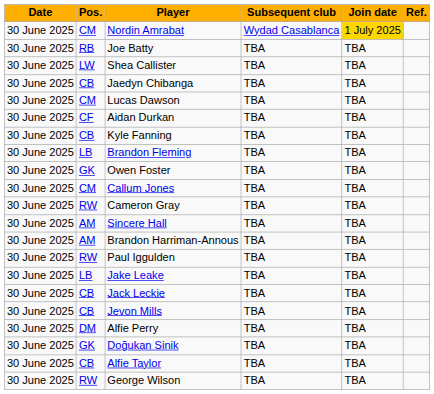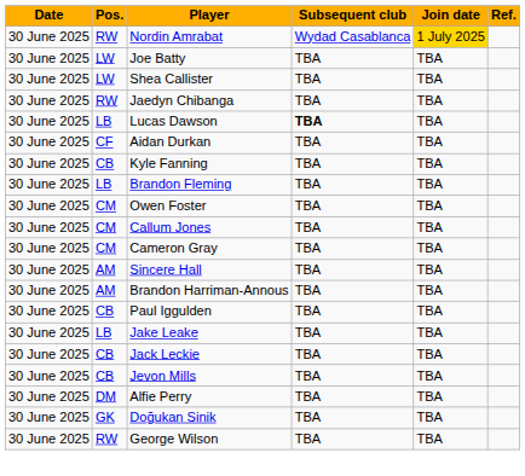 <table class="wikitable plainrowheaders sortable">
 <tr>
 <th style="background:#ffaf00; color:#000000;">Date</th>
 <th style="background:#ffaf00; color:#000000;">Pos.</th>
 <th style="background:#ffaf00; color:#000000;">Player</th>
 <th style="background:#ffaf00; color:#000000;">Subsequent club</th>
 <th style="background:#ffaf00; color:#000000;">Join date</th>
 <th style="background:#ffaf00; color:#000000;">Ref.</th>
 </tr>
 <tr>
 <td>30 June 2025</td>
-<td><a href='#'>CM</a></td>
+<td><a href='#'>RW</a></td>
 <td> <a href='#'>Nordin Amrabat</a></td>
 <td> <a href='#'>Wydad Casablanca</a></td>
 <td style="background: gold;">1 July 2025</td>
 <td></td>
 </tr>
 <tr>
 <td>30 June 2025</td>
-<td><a href='#'>RB</a></td>
+<td><a href='#'>LW</a></td>
 <td> Joe Batty</td>
 <td>TBA</td>
 <td>TBA</td>
 <td></td>
 </tr>
 <tr>
 <td>30 June 2025</td>
 <td><a href='#'>LW</a></td>
 <td> Shea Callister</td>
 <td>TBA</td>
 <td>TBA</td>
 <td></td>
 </tr>
 <tr>
 <td>30 June 2025</td>
-<td><a href='#'>CB</a></td>
+<td><a href='#'>RW</a></td>
 <td> Jaedyn Chibanga</td>
 <td>TBA</td>
 <td>TBA</td>
 <td></td>
 </tr>
 <tr>
 <td>30 June 2025</td>
-<td><a href='#'>CM</a></td>
+<td><a href='#'>LB</a></td>
 <td> Lucas Dawson</td>
-<td>TBA</td>
+<td><strong>TBA</strong></td>
 <td>TBA</td>
 <td></td>
 </tr>
 <tr>
 <td>30 June 2025</td>
 <td><a href='#'>CF</a></td>
 <td> Aidan Durkan</td>
 <td>TBA</td>
 <td>TBA</td>
 <td></td>
 </tr>
 <tr>
 <td>30 June 2025</td>
 <td><a href='#'>CB</a></td>
 <td> Kyle Fanning</td>
 <td>TBA</td>
 <td>TBA</td>
 <td></td>
 </tr>
 <tr>
 <td>30 June 2025</td>
 <td><a href='#'>LB</a></td>
 <td> <a href='#'>Brandon Fleming</a></td>
 <td>TBA</td>
 <td>TBA</td>
 <td></td>
 </tr>
 <tr>
 <td>30 June 2025</td>
-<td><a href='#'>GK</a></td>
+<td><a href='#'>CM</a></td>
 <td> Owen Foster</td>
 <td>TBA</td>
 <td>TBA</td>
 <td></td>
 </tr>
 <tr>
 <td>30 June 2025</td>
 <td><a href='#'>CM</a></td>
 <td> <a href='#'>Callum Jones</a></td>
 <td>TBA</td>
 <td>TBA</td>
 <td></td>
 </tr>
 <tr>
 <td>30 June 2025</td>
-<td><a href='#'>RW</a></td>
+<td><a href='#'>CM</a></td>
 <td> Cameron Gray</td>
 <td>TBA</td>
 <td>TBA</td>
 <td></td>
 </tr>
 <tr>
 <td>30 June 2025</td>
 <td><a href='#'>AM</a></td>
 <td> <a href='#'>Sincere Hall</a></td>
 <td>TBA</td>
 <td>TBA</td>
 <td></td>
 </tr>
 <tr>
 <td>30 June 2025</td>
 <td><a href='#'>AM</a></td>
 <td> Brandon Harriman-Annous</td>
 <td>TBA</td>
 <td>TBA</td>
 <td></td>
 </tr>
 <tr>
 <td>30 June 2025</td>
-<td><a href='#'>RW</a></td>
+<td><a href='#'>CB</a></td>
 <td> Paul Iggulden</td>
 <td>TBA</td>
 <td>TBA</td>
 <td></td>
 </tr>
 <tr>
 <td>30 June 2025</td>
 <td><a href='#'>LB</a></td>
 <td> <a href='#'>Jake Leake</a></td>
 <td>TBA</td>
 <td>TBA</td>
 <td></td>
 </tr>
 <tr>
 <td>30 June 2025</td>
 <td><a href='#'>CB</a></td>
 <td> <a href='#'>Jack Leckie</a></td>
 <td>TBA</td>
 <td>TBA</td>
 <td></td>
 </tr>
 <tr>
 <td>30 June 2025</td>
 <td><a href='#'>CB</a></td>
 <td> <a href='#'>Jevon Mills</a></td>
 <td>TBA</td>
 <td>TBA</td>
 <td></td>
 </tr>
 <tr>
 <td>30 June 2025</td>
 <td><a href='#'>DM</a></td>
 <td> Alfie Perry</td>
 <td>TBA</td>
 <td>TBA</td>
 <td></td>
 </tr>
 <tr>
 <td>30 June 2025</td>
 <td><a href='#'>GK</a></td>
 <td> <a href='#'>Doğukan Sinik</a></td>
 <td>TBA</td>
 <td>TBA</td>
 <td></td>
 </tr>
 <tr>
 <td>30 June 2025</td>
-<td><a href='#'>CB</a></td>
-<td> <a href='#'>Alfie Taylor</a></td>
-<td>TBA</td>
-<td>TBA</td>
-<td></td>
-</tr>
-<tr>
-<td>30 June 2025</td>
 <td><a href='#'>RW</a></td>
 <td> George Wilson</td>
 <td>TBA</td>
 <td>TBA</td>
 <td></td>
 </tr>
 </table>
